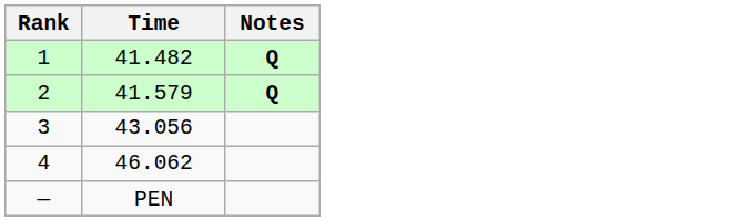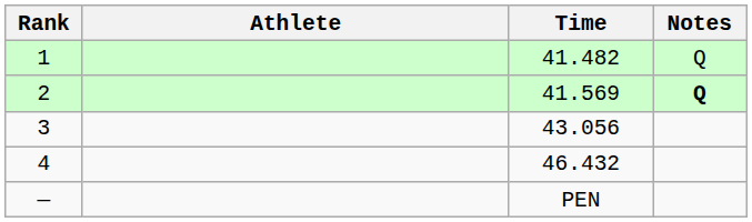 <table class=wikitable style="text-align:center">
 <tr>
 <th width=40>Rank</th>
+<th width=250>Athlete</th>
 <th width=80>Time</th>
 <th width=50>Notes</th>
 </tr>
 <tr bgcolor="ccffcc">
 <td>1</td>
+<td align=left></td>
 <td>41.482</td>
-<td><strong>Q</strong></td>
+<td>Q</td>
 </tr>
 <tr bgcolor="ccffcc">
 <td>2</td>
-<td>41.579</td>
+<td align=left></td>
+<td>41.569</td>
 <td><strong>Q</strong></td>
 </tr>
 <tr>
 <td>3</td>
+<td align=left></td>
 <td>43.056</td>
 <td></td>
 </tr>
 <tr>
 <td>4</td>
-<td>46.062</td>
+<td align=left></td>
+<td>46.432</td>
 <td></td>
 </tr>
 <tr>
 <td>—</td>
+<td align=left></td>
 <td>PEN</td>
 <td></td>
 </tr>
 </table>
